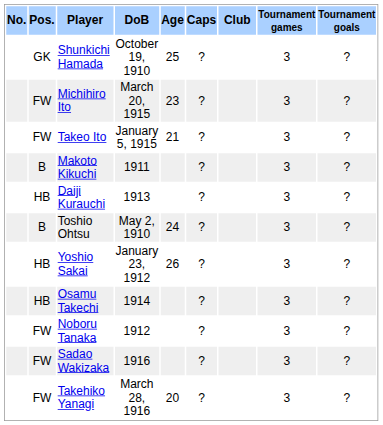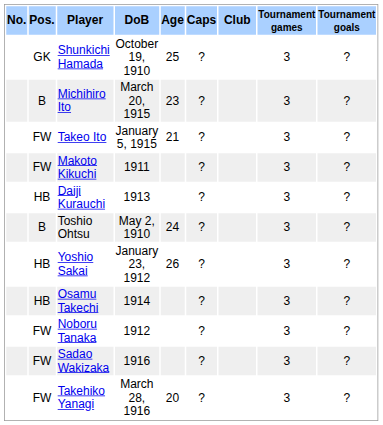 <table border="0" width="80%" style="border: 1px solid #999; background-color:#FFFFFF; text-align:center">
 <tr align="center" bgcolor="#AAD0FF">
 <th width=4%>No.</th>
 <th width=6%>Pos.</th>
 <th width=20%>Player</th>
 <th width=12%>DoB</th>
 <th width=4%>Age</th>
 <th width=4%>Caps</th>
 <th width=25%>Club</th>
 <th width=6%><small>Tournament<br>games</small></th>
 <th width=6%><small>Tournament<br>goals</small></th>
 </tr>
 <tr>
 <td></td>
 <td>GK</td>
 <td align="left"><a href='#'>Shunkichi Hamada</a></td>
 <td>October 19, 1910</td>
 <td>25</td>
 <td>?</td>
 <td align="left"></td>
 <td>3</td>
 <td>?</td>
 </tr>
 <tr bgcolor="#EFEFEF">
 <td></td>
-<td>FW</td>
+<td>B</td>
 <td align="left"><a href='#'>Michihiro Ito</a></td>
 <td>March 20, 1915</td>
 <td>23</td>
 <td>?</td>
 <td align="left"></td>
 <td>3</td>
 <td>?</td>
 </tr>
 <tr>
 <td></td>
 <td>FW</td>
 <td align="left"><a href='#'>Takeo Ito</a></td>
 <td>January 5, 1915</td>
 <td>21</td>
 <td>?</td>
 <td align="left"></td>
 <td>3</td>
 <td>?</td>
 </tr>
 <tr bgcolor="#EFEFEF">
 <td></td>
-<td>B</td>
+<td>FW</td>
 <td align="left"><a href='#'>Makoto Kikuchi</a></td>
 <td>1911</td>
 <td></td>
 <td>?</td>
 <td align="left"></td>
 <td>3</td>
 <td>?</td>
 </tr>
 <tr>
 <td></td>
 <td>HB</td>
 <td align="left"><a href='#'>Daiji Kurauchi</a></td>
 <td>1913</td>
 <td></td>
 <td>?</td>
 <td align="left"></td>
 <td>3</td>
 <td>?</td>
 </tr>
 <tr bgcolor="#EFEFEF">
 <td></td>
 <td>B</td>
 <td align="left">Toshio Ohtsu</td>
 <td>May 2, 1910</td>
 <td>24</td>
 <td>?</td>
 <td align="left"></td>
 <td>3</td>
 <td>?</td>
 </tr>
 <tr>
 <td></td>
 <td>HB</td>
 <td align="left"><a href='#'>Yoshio Sakai</a></td>
 <td>January 23, 1912</td>
 <td>26</td>
 <td>?</td>
 <td align="left"></td>
 <td>3</td>
 <td>?</td>
 </tr>
 <tr bgcolor="#EFEFEF">
 <td></td>
 <td>HB</td>
 <td align="left"><a href='#'>Osamu Takechi</a></td>
 <td>1914</td>
 <td></td>
 <td>?</td>
 <td align="left"></td>
 <td>3</td>
 <td>?</td>
 </tr>
 <tr>
 <td></td>
 <td>FW</td>
 <td align="left"><a href='#'>Noboru Tanaka</a></td>
 <td>1912</td>
 <td></td>
 <td>?</td>
 <td align="left"></td>
 <td>3</td>
 <td>?</td>
 </tr>
 <tr bgcolor="#EFEFEF">
 <td></td>
 <td>FW</td>
 <td align="left"><a href='#'>Sadao Wakizaka</a></td>
 <td>1916</td>
 <td></td>
 <td>?</td>
 <td align="left"></td>
 <td>3</td>
 <td>?</td>
 </tr>
 <tr>
 <td></td>
 <td>FW</td>
 <td align="left"><a href='#'>Takehiko Yanagi</a></td>
 <td>March 28, 1916</td>
 <td>20</td>
 <td>?</td>
 <td align="left"></td>
 <td>3</td>
 <td>?</td>
 </tr>
 </table>
